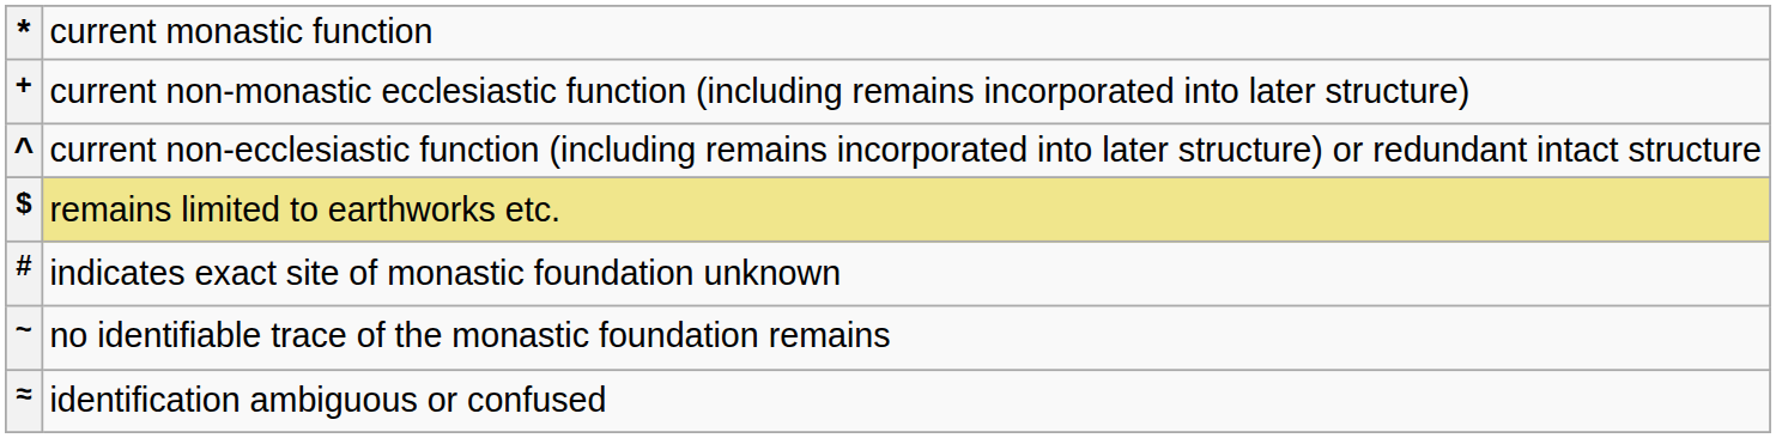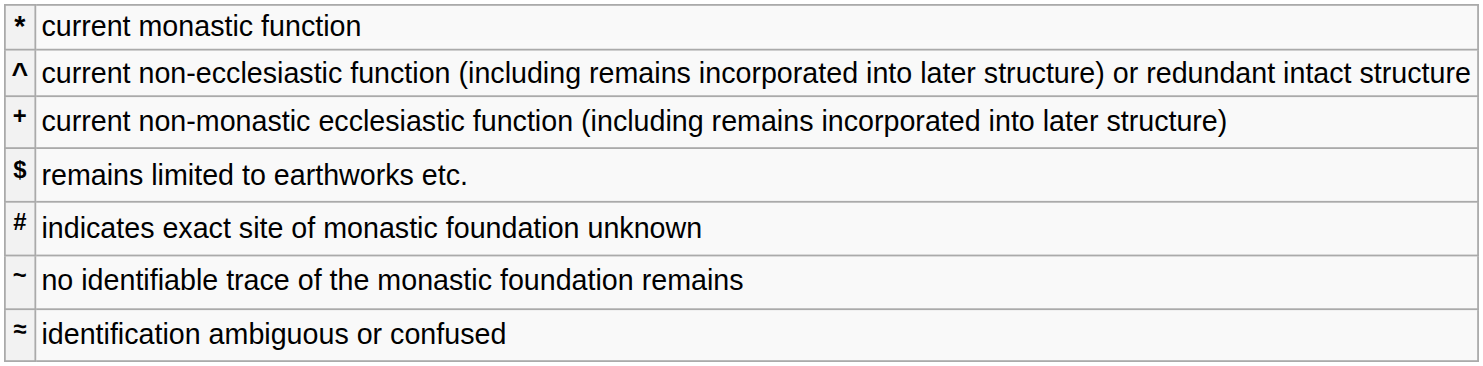 <table class="wikitable">
 <tr>
 <th>*</th>
 <td>current monastic function</td>
 </tr>
 <tr>
+<th>^</th>
+<td>current non-ecclesiastic function (including remains incorporated into later structure) or redundant intact structure</td>
+</tr>
+<tr>
 <th><sup>+</sup></th>
 <td>current non-monastic ecclesiastic function (including remains incorporated into later structure)</td>
 </tr>
 <tr>
-<th>^</th>
-<td>current non-ecclesiastic function (including remains incorporated into later structure) or redundant intact structure</td>
-</tr>
-<tr>
 <th><sup>$</sup></th>
-<td style="background: khaki;">remains limited to earthworks etc.</td>
+<td>remains limited to earthworks etc.</td>
 </tr>
 <tr>
 <th><sup>#</sup></th>
 <td>indicates exact site of monastic foundation unknown</td>
 </tr>
 <tr>
 <th><sup>~</sup></th>
 <td>no identifiable trace of the monastic foundation remains</td>
 </tr>
 <tr>
 <th><sup>≈</sup></th>
 <td>identification ambiguous or confused</td>
 </tr>
 </table>
